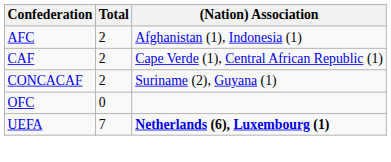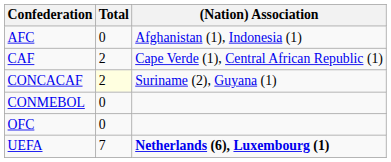 <table class="wikitable sortable" style="text-align:left">
 <tr>
 <th scope="row">Confederation</th>
 <th scope="col">Total</th>
 <th scope="col" class="unsortable">(Nation) Association</th>
 </tr>
 <tr>
 <td><a href='#'>AFC</a></td>
-<td>2</td>
+<td>0</td>
 <td> <a href='#'>Afghanistan</a> (1),  <a href='#'>Indonesia</a> (1)</td>
 </tr>
 <tr>
 <td><a href='#'>CAF</a></td>
 <td>2</td>
 <td> <a href='#'>Cape Verde</a> (1),  <a href='#'>Central African Republic</a> (1)</td>
 </tr>
 <tr>
 <td><a href='#'>CONCACAF</a></td>
-<td>2</td>
+<td style="background: lightyellow;">2</td>
 <td> <a href='#'>Suriname</a> (2),  <a href='#'>Guyana</a> (1)</td>
+</tr>
+<tr>
+<td><a href='#'>CONMEBOL</a></td>
+<td>0</td>
+<td> </td>
 </tr>
 <tr>
 <td><a href='#'>OFC</a></td>
 <td>0</td>
 <td> </td>
 </tr>
 <tr>
 <td><a href='#'>UEFA</a></td>
 <td>7</td>
 <td><strong> <a href='#'>Netherlands</a> (6),  <a href='#'>Luxembourg</a> (1)</strong></td>
 </tr>
 </table>
